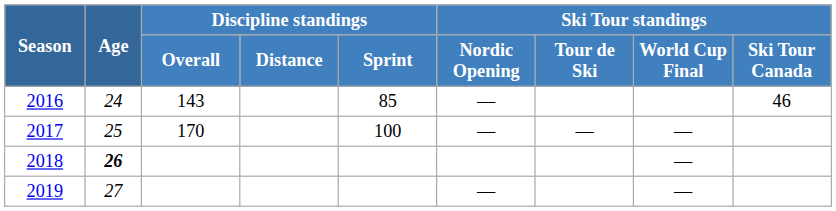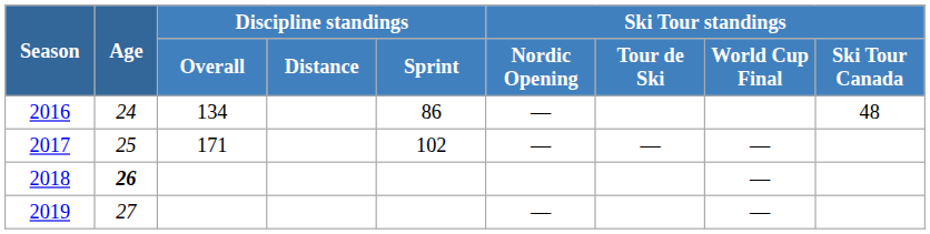 <table class="wikitable" style="font-size:95%; text-align:center; border:grey solid 1px; border-collapse:collapse; background:#ffffff;">
 <tr>
 <th style="background-color:#369; color:white; width:60px;" rowspan="2"> Season </th>
 <th style="background-color:#369; color:white; width:40px;" rowspan="2"> Age </th>
 <th style="background-color:#4180be; color:white;" colspan="3">Discipline standings</th>
 <th style="background-color:#4180be; color:white;" colspan="4">Ski Tour standings</th>
 </tr>
 <tr>
 <th style="background-color:#4180be; color:white; width:75px;">Overall</th>
 <th style="background-color:#4180be; color:white; width:75px;">Distance</th>
 <th style="background-color:#4180be; color:white; width:75px;">Sprint</th>
 <th style="background-color:#4180be; color:white; width:75px;">Nordic<br>Opening</th>
 <th style="background-color:#4180be; color:white; width:75px;">Tour de<br>Ski</th>
 <th style="background-color:#4180be; color:white; width:75px;">World Cup<br>Final</th>
 <th style="background-color:#4180be; color:white; width:75px;">Ski Tour<br>Canada</th>
 </tr>
 <tr>
 <td><a href='#'>2016</a></td>
 <td><em>24</em></td>
-<td>143</td>
+<td>134</td>
 <td></td>
-<td>85</td>
+<td>86</td>
 <td>—</td>
 <td></td>
 <td></td>
-<td>46</td>
+<td>48</td>
 </tr>
 <tr>
 <td><a href='#'>2017</a></td>
 <td><em>25</em></td>
-<td>170</td>
+<td>171</td>
 <td></td>
-<td>100</td>
+<td>102</td>
 <td>—</td>
 <td>—</td>
 <td>—</td>
 <td></td>
 </tr>
 <tr>
 <td><a href='#'>2018</a></td>
 <td><strong><em>26</em></strong></td>
 <td></td>
 <td></td>
 <td></td>
 <td></td>
 <td></td>
 <td>—</td>
 <td></td>
 </tr>
 <tr>
 <td><a href='#'>2019</a></td>
 <td><em>27</em></td>
 <td></td>
 <td></td>
 <td></td>
 <td>—</td>
 <td></td>
 <td>—</td>
 <td></td>
 </tr>
 </table>
